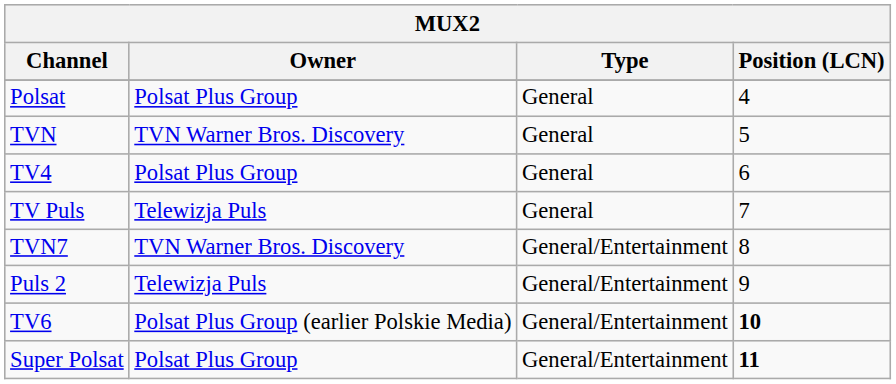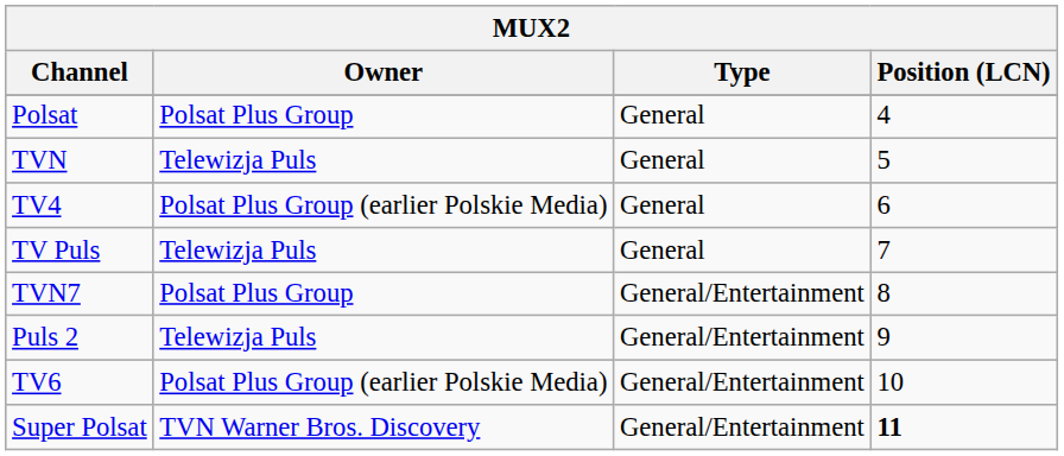 <table class="wikitable" style="font-size: 90%">
 <tr>
 <th colspan="12">MUX2</th>
 </tr>
 <tr>
 <th>Channel</th>
 <th>Owner</th>
 <th>Type</th>
 <th>Position (LCN)</th>
 </tr>
 <tr>
 </tr>
 <tr>
 <td><a href='#'>Polsat</a></td>
 <td><a href='#'>Polsat Plus Group</a></td>
 <td>General</td>
 <td>4</td>
 </tr>
 <tr>
 <td><a href='#'>TVN</a></td>
-<td><a href='#'>TVN Warner Bros. Discovery</a></td>
+<td><a href='#'>Telewizja Puls</a></td>
 <td>General</td>
 <td>5</td>
 </tr>
 <tr>
 <td><a href='#'>TV4</a></td>
-<td><a href='#'>Polsat Plus Group</a></td>
+<td><a href='#'>Polsat Plus Group</a> (earlier Polskie Media)</td>
 <td>General</td>
 <td>6</td>
 </tr>
 <tr>
 <td><a href='#'>TV Puls</a></td>
 <td><a href='#'>Telewizja Puls</a></td>
 <td>General</td>
 <td>7</td>
 </tr>
 <tr>
 <td><a href='#'>TVN7</a></td>
-<td><a href='#'>TVN Warner Bros. Discovery</a></td>
+<td><a href='#'>Polsat Plus Group</a></td>
 <td>General/Entertainment</td>
 <td>8</td>
 </tr>
 <tr>
 <td><a href='#'>Puls 2</a></td>
 <td><a href='#'>Telewizja Puls</a></td>
 <td>General/Entertainment</td>
 <td>9</td>
 </tr>
 <tr>
 <td><a href='#'>TV6</a></td>
 <td><a href='#'>Polsat Plus Group</a> (earlier Polskie Media)</td>
 <td>General/Entertainment</td>
-<td><strong>10</strong></td>
+<td>10</td>
 </tr>
 <tr>
 <td><a href='#'>Super Polsat</a></td>
-<td><a href='#'>Polsat Plus Group</a></td>
+<td><a href='#'>TVN Warner Bros. Discovery</a></td>
 <td>General/Entertainment</td>
 <td><strong>11</strong></td>
 </tr>
 </table>
